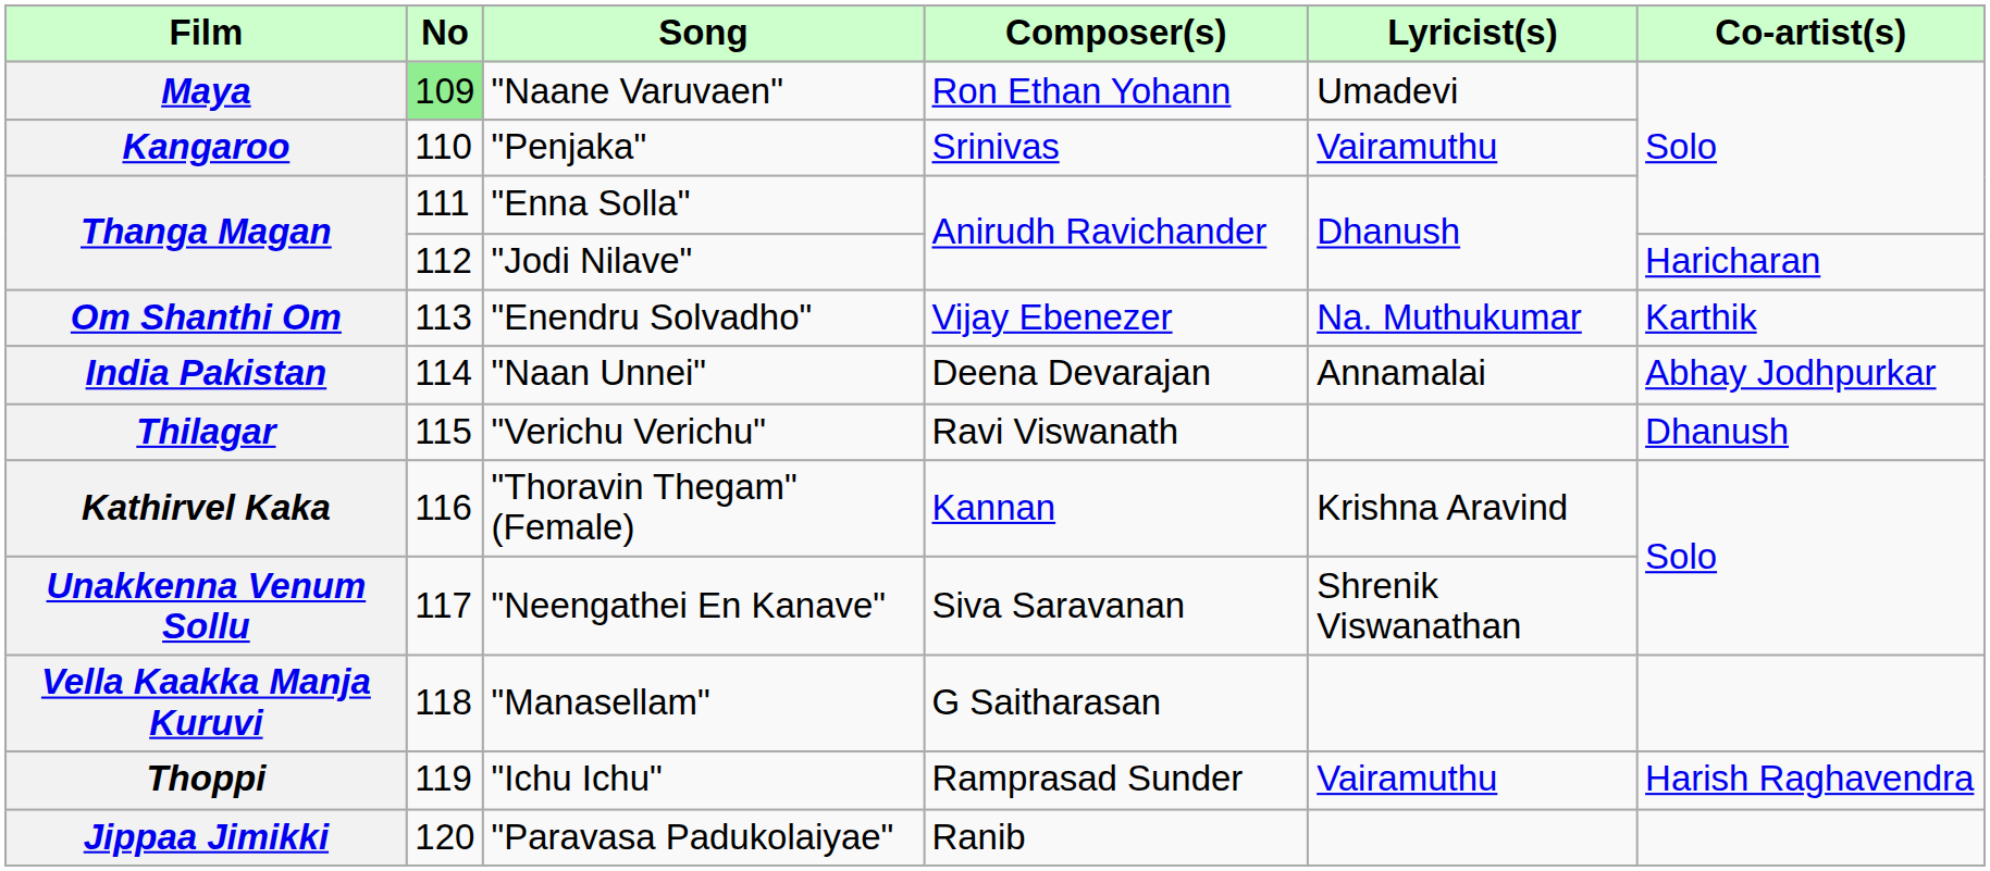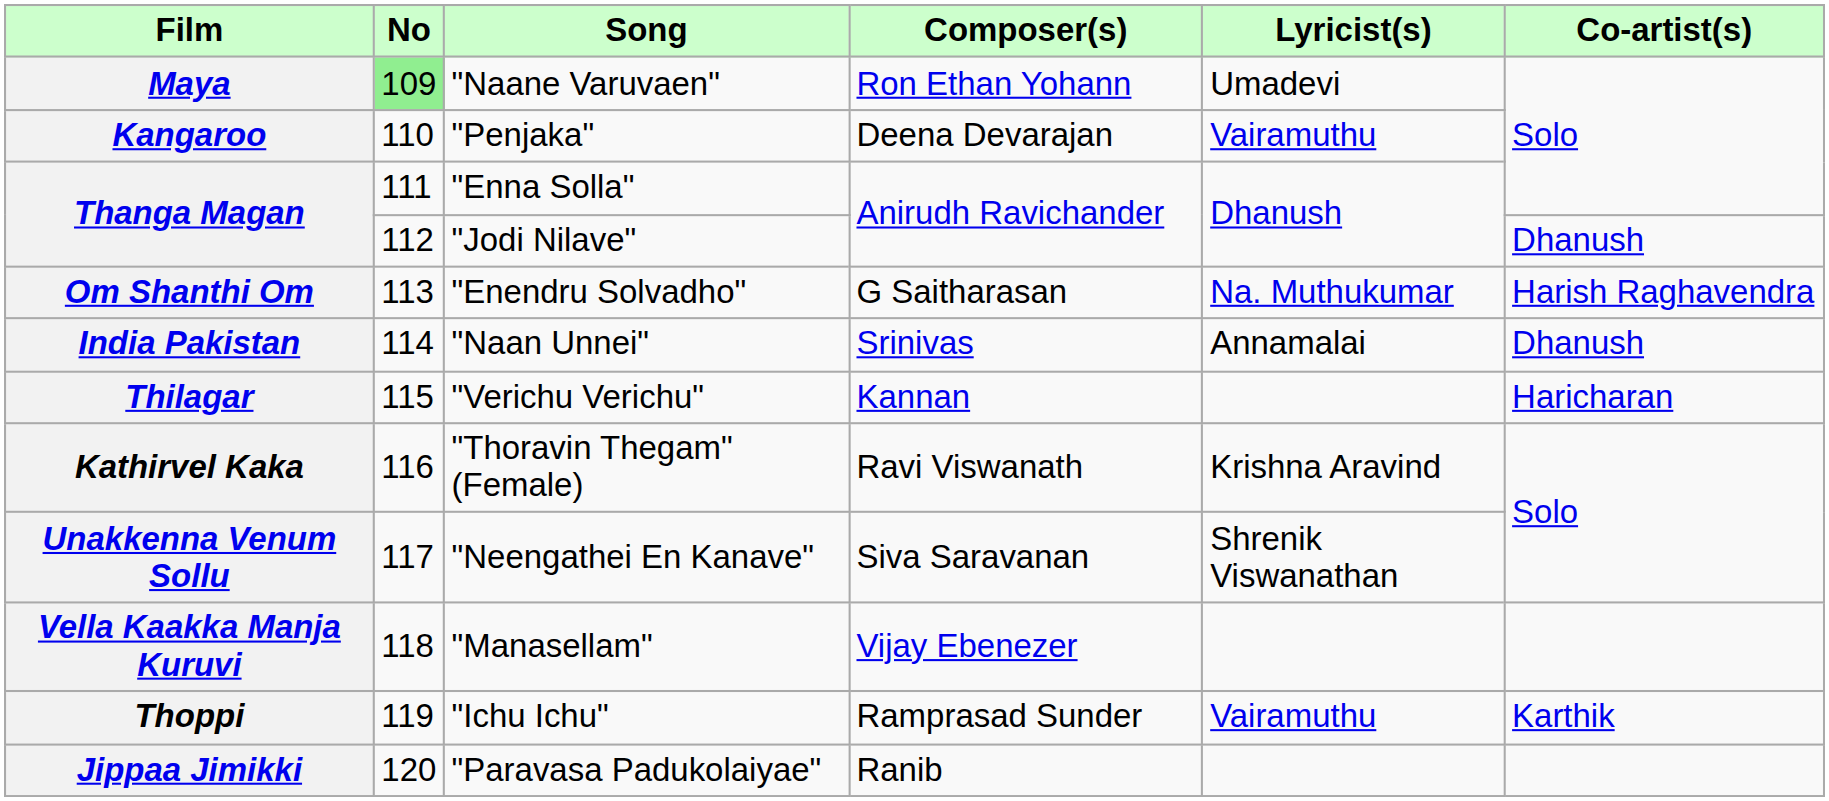 <table class="wikitable plainrowheaders" width="100%" textcolor:#000;">
 <tr style="background:#cfc; text-align:center;">
 <td scope="col" width=21%><strong>Film</strong></td>
 <td><strong>No</strong></td>
 <td scope="col" width=23%><strong>Song</strong></td>
 <td scope="col" width=20%><strong>Composer(s)</strong></td>
 <td scope="col" width=17%><strong>Lyricist(s)</strong></td>
 <td scope="col" width=18%><strong>Co-artist(s)</strong></td>
 </tr>
 <tr>
 <th><em><a href='#'>Maya</a></em></th>
 <td style="background: lightgreen;">109</td>
 <td>"Naane Varuvaen"</td>
 <td><a href='#'>Ron Ethan Yohann</a></td>
 <td>Umadevi</td>
 <td rowspan="3"><a href='#'>Solo</a></td>
 </tr>
 <tr>
 <th><em><a href='#'>Kangaroo</a></em></th>
 <td>110</td>
 <td>"Penjaka"</td>
-<td><a href='#'>Srinivas</a></td>
+<td>Deena Devarajan</td>
 <td><a href='#'>Vairamuthu</a></td>
 </tr>
 <tr>
 <th rowspan="2"><a href='#'><em>Thanga Magan</em></a></th>
 <td>111</td>
 <td>"Enna Solla"</td>
 <td rowspan="2"><a href='#'>Anirudh Ravichander</a></td>
 <td rowspan="2"><a href='#'>Dhanush</a></td>
 </tr>
 <tr>
 <td>112</td>
 <td>"Jodi Nilave"</td>
-<td><a href='#'>Haricharan</a></td>
+<td><a href='#'>Dhanush</a></td>
 </tr>
 <tr>
 <th><em><a href='#'>Om Shanthi Om</a></em></th>
 <td>113</td>
 <td>"Enendru Solvadho"</td>
-<td><a href='#'>Vijay Ebenezer</a></td>
+<td>G Saitharasan</td>
 <td><a href='#'>Na. Muthukumar</a></td>
-<td><a href='#'>Karthik</a></td>
+<td><a href='#'>Harish Raghavendra</a></td>
 </tr>
 <tr>
 <th><em><a href='#'>India Pakistan</a></em></th>
 <td>114</td>
 <td>"Naan Unnei"</td>
-<td>Deena Devarajan</td>
+<td><a href='#'>Srinivas</a></td>
 <td>Annamalai</td>
-<td><a href='#'>Abhay Jodhpurkar</a></td>
+<td><a href='#'>Dhanush</a></td>
 </tr>
 <tr>
 <th><em><a href='#'>Thilagar</a></em></th>
 <td>115</td>
 <td>"Verichu Verichu"</td>
-<td>Ravi Viswanath</td>
+<td><a href='#'>Kannan</a></td>
 <td></td>
-<td><a href='#'>Dhanush</a></td>
+<td><a href='#'>Haricharan</a></td>
 </tr>
 <tr>
 <th><em>Kathirvel Kaka</em></th>
 <td>116</td>
 <td>"Thoravin Thegam"(Female)</td>
-<td><a href='#'>Kannan</a></td>
+<td>Ravi Viswanath</td>
 <td>Krishna Aravind</td>
 <td rowspan="2"><a href='#'>Solo</a></td>
 </tr>
 <tr>
 <th><em><a href='#'>Unakkenna Venum Sollu</a></em></th>
 <td>117</td>
 <td>"Neengathei En Kanave"</td>
 <td>Siva Saravanan</td>
 <td>Shrenik Viswanathan</td>
 </tr>
 <tr>
 <th><em><a href='#'>Vella Kaakka Manja Kuruvi</a></em></th>
 <td>118</td>
 <td>"Manasellam"</td>
-<td>G Saitharasan</td>
+<td><a href='#'>Vijay Ebenezer</a></td>
 <td></td>
 <td></td>
 </tr>
 <tr>
 <th><em>Thoppi</em></th>
 <td>119</td>
 <td>"Ichu Ichu"</td>
 <td>Ramprasad Sunder</td>
 <td><a href='#'>Vairamuthu</a></td>
-<td><a href='#'>Harish Raghavendra</a></td>
+<td><a href='#'>Karthik</a></td>
 </tr>
 <tr>
 <th><em><a href='#'>Jippaa Jimikki</a></em></th>
 <td>120</td>
 <td>"Paravasa Padukolaiyae"</td>
 <td>Ranib</td>
 <td></td>
 <td></td>
 </tr>
 </table>
